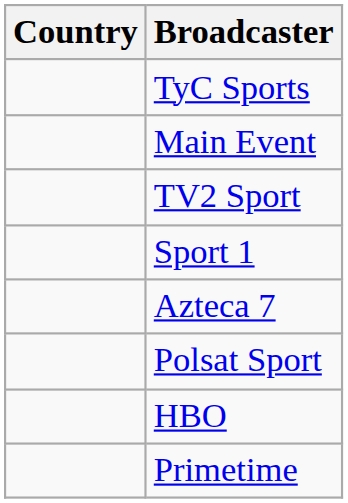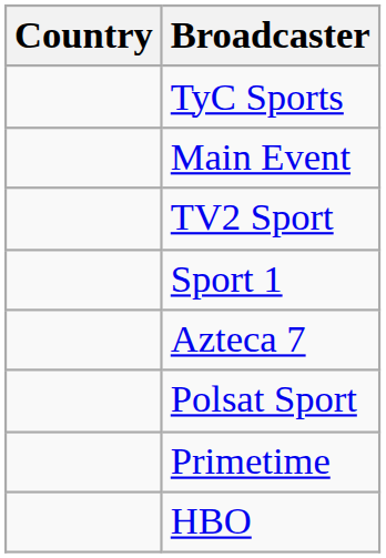 <table class="wikitable">
 <tr>
 <th align=center>Country</th>
 <th align=center>Broadcaster</th>
 </tr>
 <tr>
 <td></td>
 <td><a href='#'>TyC Sports</a></td>
 </tr>
 <tr>
 <td></td>
 <td><a href='#'>Main Event</a></td>
 </tr>
 <tr>
 <td></td>
 <td><a href='#'>TV2 Sport</a></td>
 </tr>
 <tr>
 <td></td>
 <td><a href='#'>Sport 1</a></td>
 </tr>
 <tr>
 <td></td>
 <td><a href='#'>Azteca 7</a></td>
 </tr>
 <tr>
 <td></td>
 <td><a href='#'>Polsat Sport</a></td>
 </tr>
 <tr>
 <td></td>
-<td><a href='#'>HBO</a></td>
+<td><a href='#'>Primetime</a></td>
 </tr>
 <tr>
 <td></td>
-<td><a href='#'>Primetime</a></td>
+<td><a href='#'>HBO</a></td>
 </tr>
 </table>
